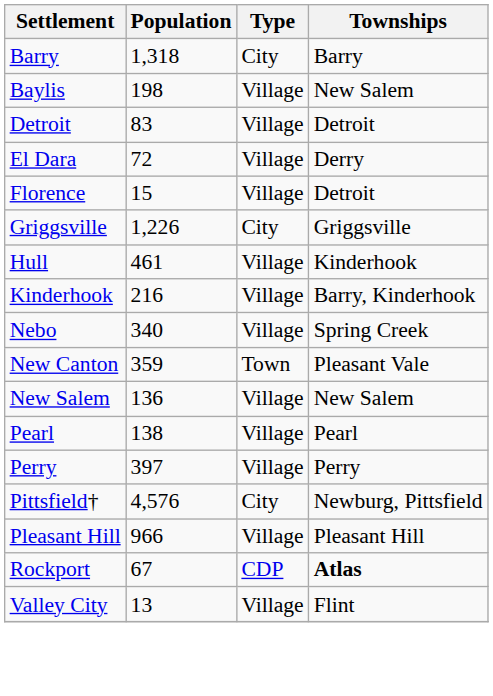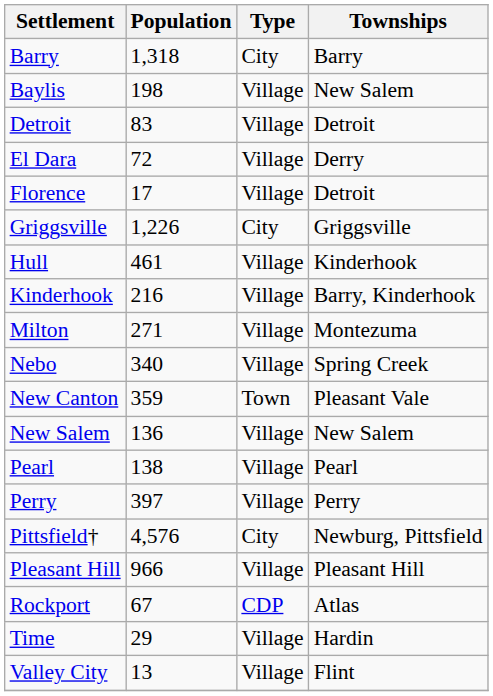 <table class="wikitable sortable">
 <tr>
 <th>Settlement</th>
 <th>Population</th>
 <th>Type</th>
 <th>Townships</th>
 </tr>
 <tr>
 <td><a href='#'>Barry</a></td>
 <td>1,318</td>
 <td>City</td>
 <td>Barry</td>
 </tr>
 <tr>
 <td><a href='#'>Baylis</a></td>
 <td>198</td>
 <td>Village</td>
 <td>New Salem</td>
 </tr>
 <tr>
 <td><a href='#'>Detroit</a></td>
 <td>83</td>
 <td>Village</td>
 <td>Detroit</td>
 </tr>
 <tr>
 <td><a href='#'>El Dara</a></td>
 <td>72</td>
 <td>Village</td>
 <td>Derry</td>
 </tr>
 <tr>
 <td><a href='#'>Florence</a></td>
-<td>15</td>
+<td>17</td>
 <td>Village</td>
 <td>Detroit</td>
 </tr>
 <tr>
 <td><a href='#'>Griggsville</a></td>
 <td>1,226</td>
 <td>City</td>
 <td>Griggsville</td>
 </tr>
 <tr>
 <td><a href='#'>Hull</a></td>
 <td>461</td>
 <td>Village</td>
 <td>Kinderhook</td>
 </tr>
 <tr>
 <td><a href='#'>Kinderhook</a></td>
 <td>216</td>
 <td>Village</td>
 <td>Barry, Kinderhook</td>
+</tr>
+<tr>
+<td><a href='#'>Milton</a></td>
+<td>271</td>
+<td>Village</td>
+<td>Montezuma</td>
 </tr>
 <tr>
 <td><a href='#'>Nebo</a></td>
 <td>340</td>
 <td>Village</td>
 <td>Spring Creek</td>
 </tr>
 <tr>
 <td><a href='#'>New Canton</a></td>
 <td>359</td>
 <td>Town</td>
 <td>Pleasant Vale</td>
 </tr>
 <tr>
 <td><a href='#'>New Salem</a></td>
 <td>136</td>
 <td>Village</td>
 <td>New Salem</td>
 </tr>
 <tr>
 <td><a href='#'>Pearl</a></td>
 <td>138</td>
 <td>Village</td>
 <td>Pearl</td>
 </tr>
 <tr>
 <td><a href='#'>Perry</a></td>
 <td>397</td>
 <td>Village</td>
 <td>Perry</td>
 </tr>
 <tr>
 <td><a href='#'>Pittsfield</a>†</td>
 <td>4,576</td>
 <td>City</td>
 <td>Newburg, Pittsfield</td>
 </tr>
 <tr>
 <td><a href='#'>Pleasant Hill</a></td>
 <td>966</td>
 <td>Village</td>
 <td>Pleasant Hill</td>
 </tr>
 <tr>
 <td><a href='#'>Rockport</a></td>
 <td>67</td>
 <td><a href='#'>CDP</a></td>
-<td><strong>Atlas</strong></td>
+<td>Atlas</td>
+</tr>
+<tr>
+<td><a href='#'>Time</a></td>
+<td>29</td>
+<td>Village</td>
+<td>Hardin</td>
 </tr>
 <tr>
 <td><a href='#'>Valley City</a></td>
 <td>13</td>
 <td>Village</td>
 <td>Flint</td>
 </tr>
 <tr>
 </tr>
 </table>
